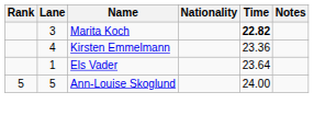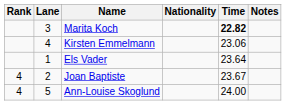 <table class="wikitable sortable" style="text-align:center">
 <tr>
 <th>Rank</th>
 <th>Lane</th>
 <th>Name</th>
 <th>Nationality</th>
 <th>Time</th>
 <th>Notes</th>
 </tr>
 <tr>
 <td></td>
 <td>3</td>
 <td align="left"><a href='#'>Marita Koch</a></td>
 <td align=left></td>
 <td><strong>22.82</strong></td>
 <td></td>
 </tr>
 <tr>
 <td></td>
 <td>4</td>
 <td align="left"><a href='#'>Kirsten Emmelmann</a></td>
 <td align=left></td>
-<td>23.36</td>
+<td>23.06</td>
 <td></td>
 </tr>
 <tr>
 <td></td>
 <td>1</td>
 <td align="left"><a href='#'>Els Vader</a></td>
 <td align=left></td>
 <td>23.64</td>
 <td></td>
 </tr>
 <tr>
-<td>5</td>
+<td>4</td>
+<td>2</td>
+<td align="left"><a href='#'>Joan Baptiste</a></td>
+<td align=left></td>
+<td>23.67</td>
+<td></td>
+</tr>
+<tr>
+<td>4</td>
 <td>5</td>
 <td align="left"><a href='#'>Ann-Louise Skoglund</a></td>
 <td align=left></td>
 <td>24.00</td>
 <td></td>
 </tr>
 </table>
